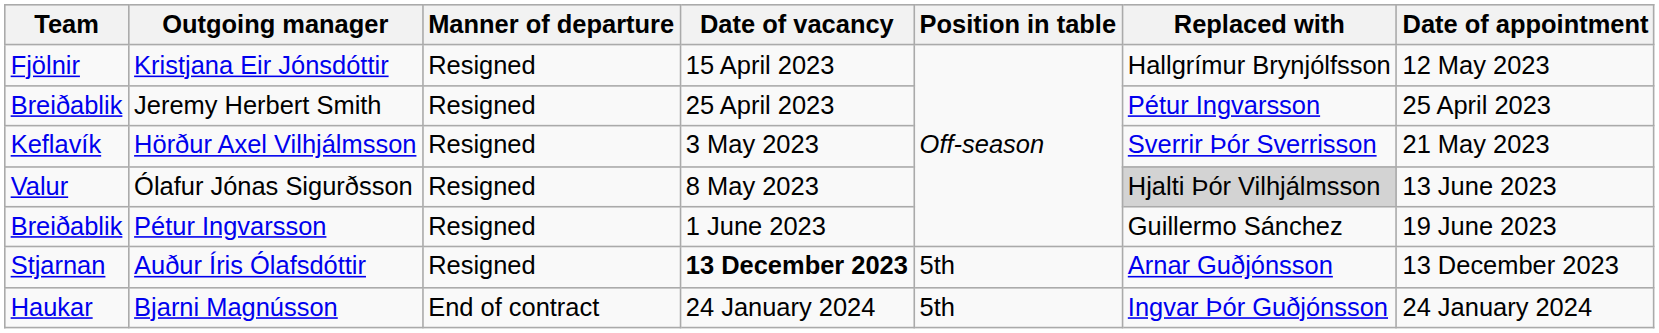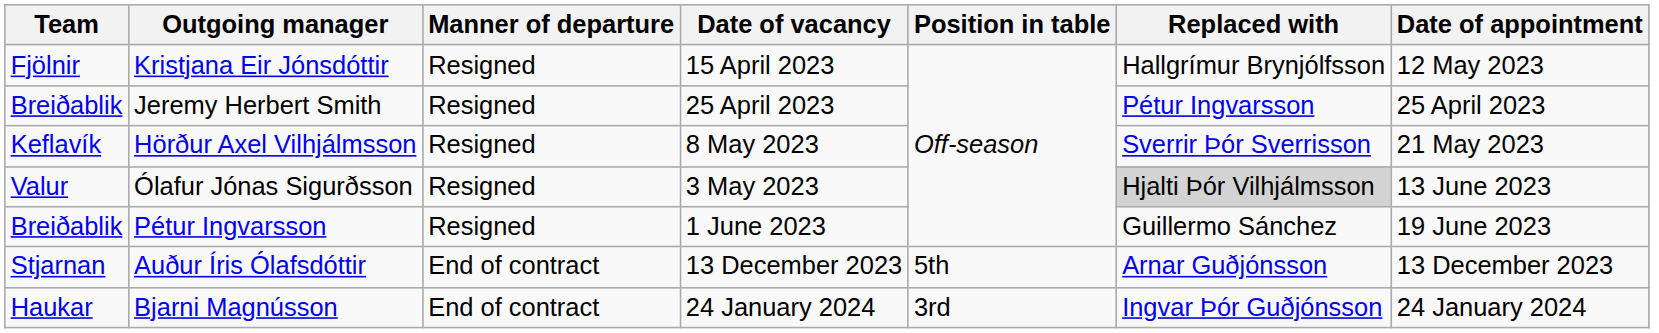 <table class="wikitable sortable">
 <tr>
 <th>Team</th>
 <th>Outgoing manager</th>
 <th>Manner of departure</th>
 <th>Date of vacancy</th>
 <th>Position in table</th>
 <th>Replaced with</th>
 <th>Date of appointment</th>
 </tr>
 <tr>
 <td><a href='#'>Fjölnir</a></td>
 <td> <a href='#'>Kristjana Eir Jónsdóttir</a></td>
 <td>Resigned</td>
 <td>15 April 2023</td>
 <td rowspan=5><em>Off-season</em></td>
 <td> Hallgrímur Brynjólfsson</td>
 <td>12 May 2023</td>
 </tr>
 <tr>
 <td><a href='#'>Breiðablik</a></td>
 <td> Jeremy Herbert Smith</td>
 <td>Resigned</td>
 <td>25 April 2023</td>
 <td> <a href='#'>Pétur Ingvarsson</a></td>
 <td>25 April 2023</td>
 </tr>
 <tr>
 <td><a href='#'>Keflavík</a></td>
 <td> <a href='#'>Hörður Axel Vilhjálmsson</a></td>
 <td>Resigned</td>
-<td>3 May 2023</td>
+<td>8 May 2023</td>
 <td> <a href='#'>Sverrir Þór Sverrisson</a></td>
 <td>21 May 2023</td>
 </tr>
 <tr>
 <td><a href='#'>Valur</a></td>
 <td> Ólafur Jónas Sigurðsson</td>
 <td>Resigned</td>
-<td>8 May 2023</td>
+<td>3 May 2023</td>
 <td style="background: lightgrey;"> Hjalti Þór Vilhjálmsson</td>
 <td>13 June 2023</td>
 </tr>
 <tr>
 <td><a href='#'>Breiðablik</a></td>
 <td> <a href='#'>Pétur Ingvarsson</a></td>
 <td>Resigned</td>
 <td>1 June 2023</td>
 <td> Guillermo Sánchez</td>
 <td>19 June 2023</td>
 </tr>
 <tr>
 <td><a href='#'>Stjarnan</a></td>
 <td> <a href='#'>Auður Íris Ólafsdóttir</a></td>
-<td>Resigned</td>
-<td><strong>13 December 2023</strong></td>
+<td>End of contract</td>
+<td>13 December 2023</td>
 <td>5th</td>
 <td> <a href='#'>Arnar Guðjónsson</a></td>
 <td>13 December 2023</td>
 </tr>
 <tr>
 <td><a href='#'>Haukar</a></td>
 <td> <a href='#'>Bjarni Magnússon</a></td>
 <td>End of contract</td>
 <td>24 January 2024</td>
-<td>5th</td>
+<td>3rd</td>
 <td> <a href='#'>Ingvar Þór Guðjónsson</a></td>
 <td>24 January 2024</td>
 </tr>
 </table>
